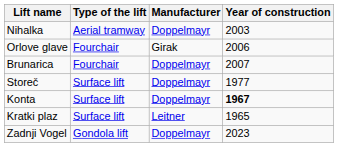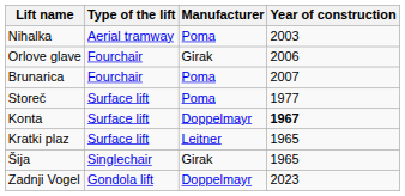 <table class="wikitable">
 <tr>
 <th>Lift name</th>
 <th>Type of the lift</th>
 <th>Manufacturer</th>
 <th>Year of construction</th>
 </tr>
 <tr>
 <td>Nihalka</td>
 <td><a href='#'>Aerial tramway</a></td>
-<td><a href='#'>Doppelmayr</a></td>
+<td><a href='#'>Poma</a></td>
 <td>2003</td>
 </tr>
 <tr>
 <td>Orlove glave</td>
 <td><a href='#'>Fourchair</a></td>
 <td>Girak</td>
 <td>2006</td>
 </tr>
 <tr>
 <td>Brunarica</td>
 <td><a href='#'>Fourchair</a></td>
-<td><a href='#'>Doppelmayr</a></td>
+<td><a href='#'>Poma</a></td>
 <td>2007</td>
 </tr>
 <tr>
 <td>Storeč</td>
 <td><a href='#'>Surface lift</a></td>
-<td><a href='#'>Doppelmayr</a></td>
+<td><a href='#'>Poma</a></td>
 <td>1977</td>
 </tr>
 <tr>
 <td>Konta</td>
 <td><a href='#'>Surface lift</a></td>
 <td><a href='#'>Doppelmayr</a></td>
 <td><strong>1967</strong></td>
 </tr>
 <tr>
 <td>Kratki plaz</td>
 <td><a href='#'>Surface lift</a></td>
 <td><a href='#'>Leitner</a></td>
 <td>1965</td>
 </tr>
 <tr>
+<td>Šija</td>
+<td><a href='#'>Singlechair</a></td>
+<td>Girak</td>
+<td>1965</td>
+</tr>
+<tr>
 <td>Zadnji Vogel</td>
 <td><a href='#'>Gondola lift</a></td>
 <td><a href='#'>Doppelmayr</a></td>
 <td>2023</td>
 </tr>
 </table>
